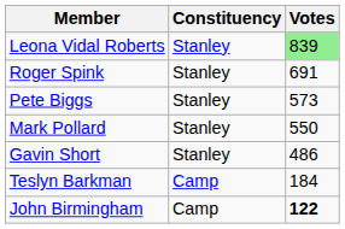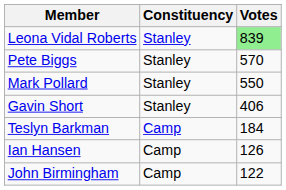 <table class="wikitable sortable">
 <tr>
 <th>Member</th>
 <th>Constituency</th>
 <th>Votes</th>
 </tr>
 <tr>
 <td><a href='#'>Leona Vidal Roberts</a></td>
 <td><a href='#'>Stanley</a></td>
 <td style="background: lightgreen;">839</td>
 </tr>
 <tr>
-<td><a href='#'>Roger Spink</a></td>
-<td>Stanley</td>
-<td>691</td>
-</tr>
-<tr>
 <td><a href='#'>Pete Biggs</a></td>
 <td>Stanley</td>
-<td>573</td>
+<td>570</td>
 </tr>
 <tr>
 <td><a href='#'>Mark Pollard</a></td>
 <td>Stanley</td>
 <td>550</td>
 </tr>
 <tr>
 <td><a href='#'>Gavin Short</a></td>
 <td>Stanley</td>
-<td>486</td>
+<td>406</td>
 </tr>
 <tr>
 <td><a href='#'>Teslyn Barkman</a></td>
 <td><a href='#'>Camp</a></td>
 <td>184</td>
 </tr>
 <tr>
+<td><a href='#'>Ian Hansen</a></td>
+<td>Camp</td>
+<td>126</td>
+</tr>
+<tr>
 <td><a href='#'>John Birmingham</a></td>
 <td>Camp</td>
-<td><strong>122</strong></td>
+<td>122</td>
 </tr>
 </table>
